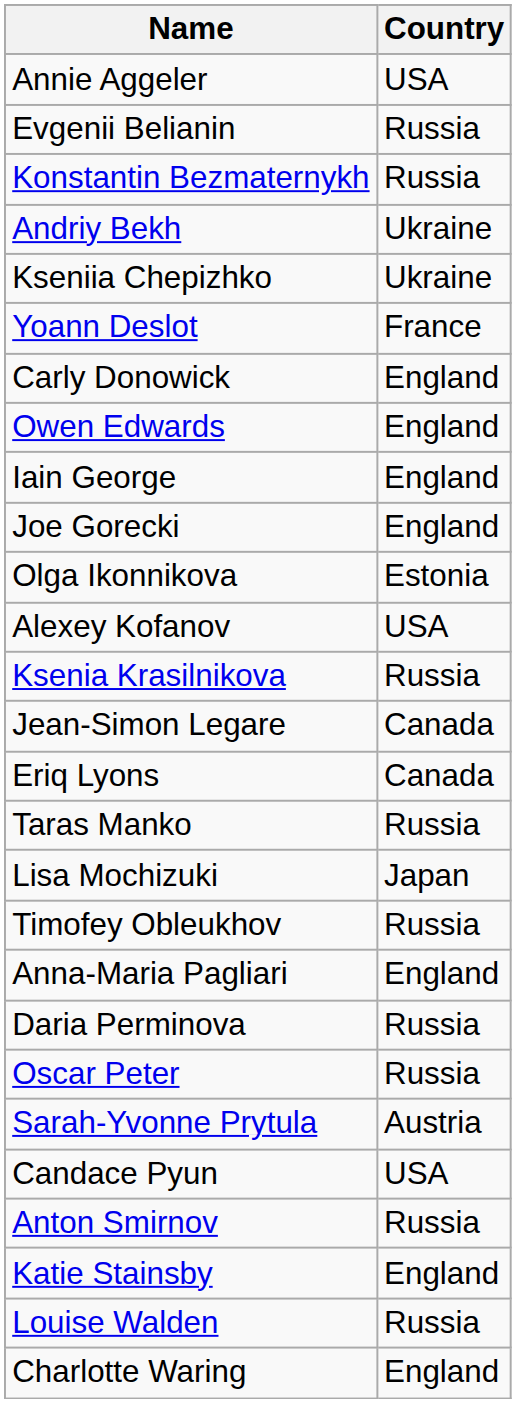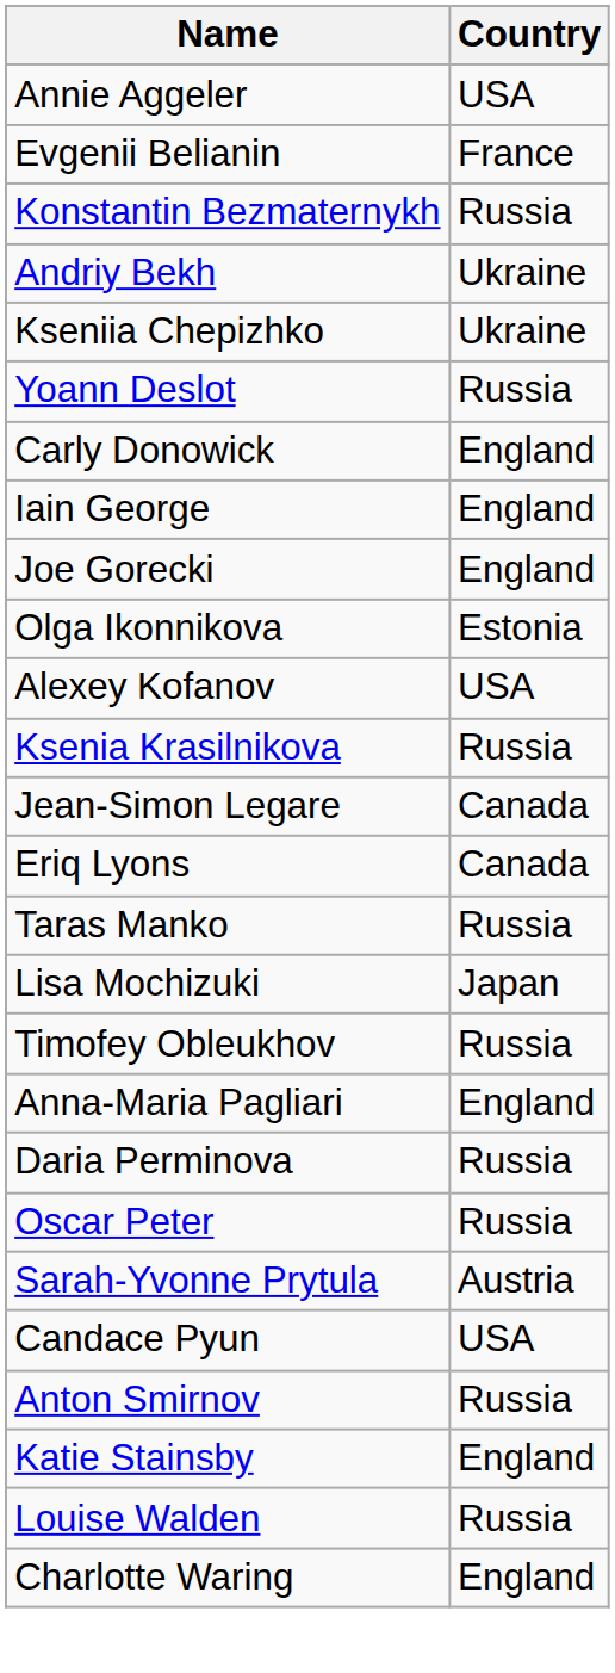 <table class="wikitable">
 <tr>
 <th>Name</th>
 <th>Country</th>
 </tr>
 <tr>
 <td>Annie Aggeler</td>
 <td>USA</td>
 </tr>
 <tr>
 <td>Evgenii Belianin</td>
-<td>Russia</td>
+<td>France</td>
 </tr>
 <tr>
 <td><a href='#'>Konstantin Bezmaternykh</a></td>
 <td>Russia</td>
 </tr>
 <tr>
 <td><a href='#'>Andriy Bekh</a></td>
 <td>Ukraine</td>
 </tr>
 <tr>
 <td>Kseniia Chepizhko</td>
 <td>Ukraine</td>
 </tr>
 <tr>
 <td><a href='#'>Yoann Deslot</a></td>
-<td>France</td>
+<td>Russia</td>
 </tr>
 <tr>
 <td>Carly Donowick</td>
-<td>England</td>
-</tr>
-<tr>
-<td><a href='#'>Owen Edwards</a></td>
 <td>England</td>
 </tr>
 <tr>
 <td>Iain George</td>
 <td>England</td>
 </tr>
 <tr>
 <td>Joe Gorecki</td>
 <td>England</td>
 </tr>
 <tr>
 <td>Olga Ikonnikova</td>
 <td>Estonia</td>
 </tr>
 <tr>
 <td>Alexey Kofanov</td>
 <td>USA</td>
 </tr>
 <tr>
 <td><a href='#'>Ksenia Krasilnikova</a></td>
 <td>Russia</td>
 </tr>
 <tr>
 <td>Jean-Simon Legare</td>
 <td>Canada</td>
 </tr>
 <tr>
 <td>Eriq Lyons</td>
 <td>Canada</td>
 </tr>
 <tr>
 <td>Taras Manko</td>
 <td>Russia</td>
 </tr>
 <tr>
 <td>Lisa Mochizuki</td>
 <td>Japan</td>
 </tr>
 <tr>
 <td>Timofey Obleukhov</td>
 <td>Russia</td>
 </tr>
 <tr>
 <td>Anna-Maria Pagliari</td>
 <td>England</td>
 </tr>
 <tr>
 <td>Daria Perminova</td>
 <td>Russia</td>
 </tr>
 <tr>
 <td><a href='#'>Oscar Peter</a></td>
 <td>Russia</td>
 </tr>
 <tr>
 <td><a href='#'>Sarah-Yvonne Prytula</a></td>
 <td>Austria</td>
 </tr>
 <tr>
 <td>Candace Pyun</td>
 <td>USA</td>
 </tr>
 <tr>
 <td><a href='#'>Anton Smirnov</a></td>
 <td>Russia</td>
 </tr>
 <tr>
 <td><a href='#'>Katie Stainsby</a></td>
 <td>England</td>
 </tr>
 <tr>
 <td><a href='#'>Louise Walden</a></td>
 <td>Russia</td>
 </tr>
 <tr>
 <td>Charlotte Waring</td>
 <td>England</td>
 </tr>
 </table>
